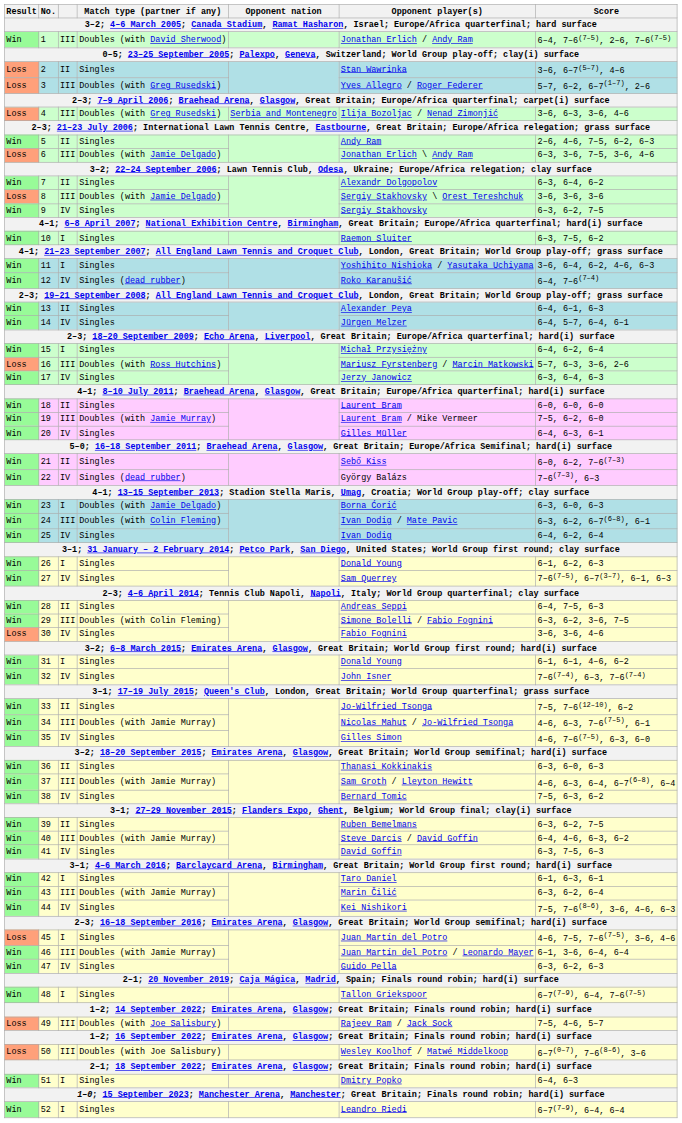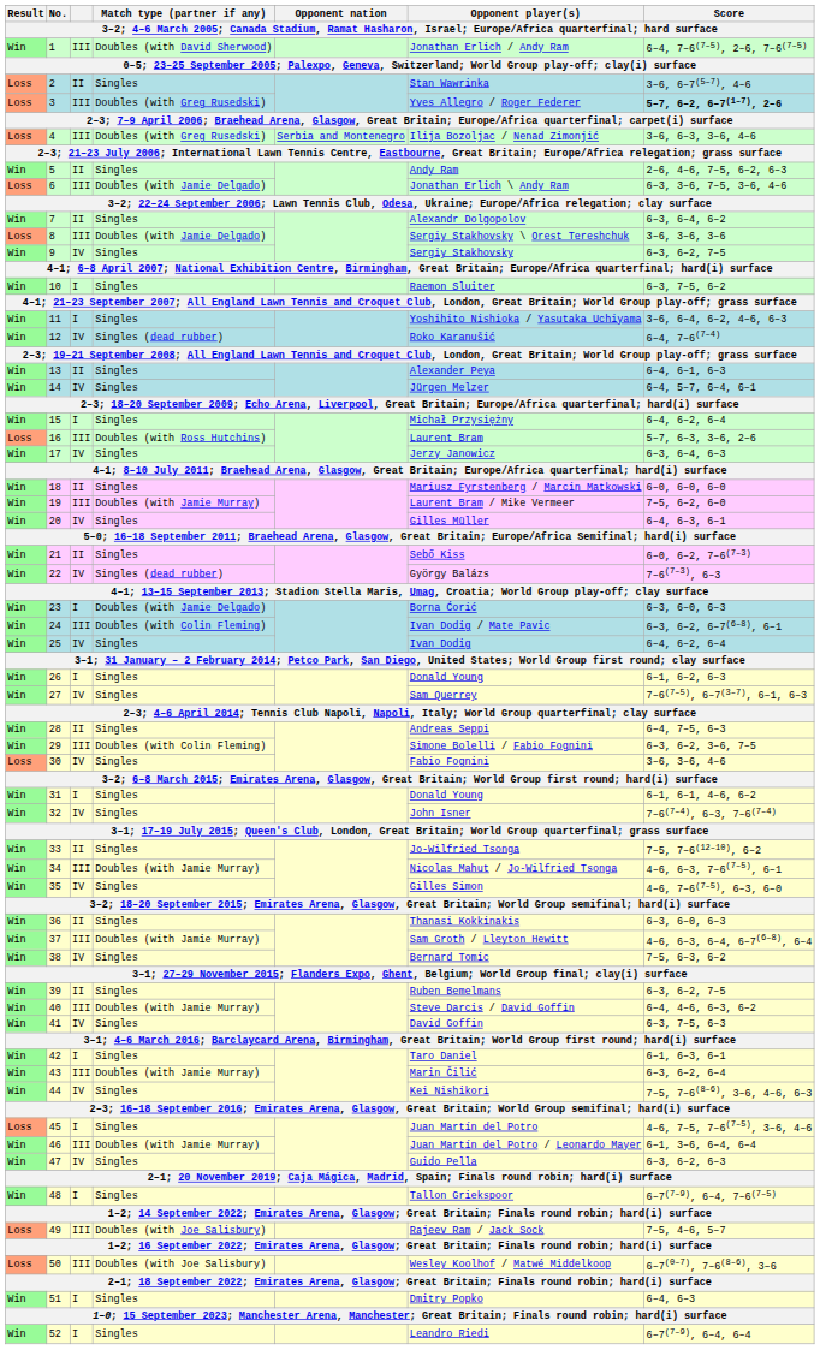 <table class="wikitable nowrap" style=font-size:100%>
 <tr>
 <th>Result</th>
 <th>No.</th>
 <th></th>
 <th>Match type (partner if any)</th>
 <th>Opponent nation</th>
 <th>Opponent player(s)</th>
 <th class="unsortable">Score</th>
 </tr>
 <tr>
 <th colspan=7>3–2; <a href='#'>4–6 March 2005</a>; <a href='#'>Canada Stadium</a>, <a href='#'>Ramat Hasharon</a>, Israel; Europe/Africa quarterfinal; hard surface</th>
 </tr>
 <tr style="background:#cfc;">
 <td bgcolor=98FB98>Win</td>
 <td>1</td>
 <td>III</td>
 <td>Doubles (with <a href='#'>David Sherwood</a>)</td>
 <td></td>
 <td><a href='#'>Jonathan Erlich</a> / <a href='#'>Andy Ram</a></td>
 <td>6–4, 7–6<sup>(7–5)</sup>, 2–6, 7–6<sup>(7–5)</sup></td>
 </tr>
 <tr>
 <th colspan=7>0–5; <a href='#'>23–25 September 2005</a>; <a href='#'>Palexpo</a>, <a href='#'>Geneva</a>, Switzerland; World Group play-off; clay(i) surface</th>
 </tr>
 <tr style="background:#B0E0E6;">
 <td bgcolor=FFA07A>Loss</td>
 <td>2</td>
 <td>II</td>
 <td>Singles</td>
 <td rowspan=2></td>
 <td><a href='#'>Stan Wawrinka</a></td>
 <td>3–6, 6–7<sup>(5–7)</sup>, 4–6</td>
 </tr>
 <tr style="background:#B0E0E6;">
 <td bgcolor=FFA07A>Loss</td>
 <td>3</td>
 <td>III</td>
 <td>Doubles (with <a href='#'>Greg Rusedski</a>)</td>
 <td><a href='#'>Yves Allegro</a> / <a href='#'>Roger Federer</a></td>
-<td>5–7, 6–2, 6–7<sup>(1–7)</sup>, 2–6</td>
+<td><strong>5–7, 6–2, 6–7<sup>(1–7)</sup>, 2–6</strong></td>
 </tr>
 <tr>
 <th colspan=7>2–3; <a href='#'>7–9 April 2006</a>; <a href='#'>Braehead Arena</a>, <a href='#'>Glasgow</a>, Great Britain; Europe/Africa quarterfinal; carpet(i) surface</th>
 </tr>
 <tr style="background:#cfc;">
 <td bgcolor=FFA07A>Loss</td>
 <td>4</td>
 <td>III</td>
 <td>Doubles (with <a href='#'>Greg Rusedski</a>)</td>
 <td> <a href='#'>Serbia and Montenegro</a></td>
 <td><a href='#'>Ilija Bozoljac</a> / <a href='#'>Nenad Zimonjić</a></td>
 <td>3–6, 6–3, 3–6, 4–6</td>
 </tr>
 <tr>
 <th colspan=7>2–3; <a href='#'>21–23 July 2006</a>; International Lawn Tennis Centre, <a href='#'>Eastbourne</a>, Great Britain; Europe/Africa relegation; grass surface</th>
 </tr>
 <tr style="background:#cfc;">
 <td bgcolor=98FB98>Win</td>
 <td>5</td>
 <td>II</td>
 <td>Singles</td>
 <td rowspan=2></td>
 <td><a href='#'>Andy Ram</a></td>
 <td>2–6, 4–6, 7–5, 6–2, 6–3</td>
 </tr>
 <tr style="background:#cfc;">
 <td bgcolor=FFA07A>Loss</td>
 <td>6</td>
 <td>III</td>
 <td>Doubles (with <a href='#'>Jamie Delgado</a>)</td>
 <td><a href='#'>Jonathan Erlich</a> \ <a href='#'>Andy Ram</a></td>
 <td>6–3, 3–6, 7–5, 3–6, 4–6</td>
 </tr>
 <tr>
 <th colspan=7>3–2; <a href='#'>22–24 September 2006</a>; Lawn Tennis Club, <a href='#'>Odesa</a>, Ukraine; Europe/Africa relegation; clay surface</th>
 </tr>
 <tr style="background:#cfc;">
 <td bgcolor=98FB98>Win</td>
 <td>7</td>
 <td>II</td>
 <td>Singles</td>
 <td rowspan=3></td>
 <td><a href='#'>Alexandr Dolgopolov</a></td>
 <td>6–3, 6–4, 6–2</td>
 </tr>
 <tr style="background:#cfc;">
 <td bgcolor=FFA07A>Loss</td>
 <td>8</td>
 <td>III</td>
 <td>Doubles (with <a href='#'>Jamie Delgado</a>)</td>
 <td><a href='#'>Sergiy Stakhovsky</a> \ <a href='#'>Orest Tereshchuk</a></td>
 <td>3–6, 3–6, 3–6</td>
 </tr>
 <tr style="background:#cfc;">
 <td bgcolor=98FB98>Win</td>
 <td>9</td>
 <td>IV</td>
 <td>Singles</td>
 <td><a href='#'>Sergiy Stakhovsky</a></td>
 <td>6–3, 6–2, 7–5</td>
 </tr>
 <tr>
 <th colspan=7>4–1; <a href='#'>6–8 April 2007</a>; <a href='#'>National Exhibition Centre</a>, <a href='#'>Birmingham</a>, Great Britain; Europe/Africa quarterfinal; hard(i) surface</th>
 </tr>
 <tr style="background:#cfc;">
 <td bgcolor=98FB98>Win</td>
 <td>10</td>
 <td>I</td>
 <td>Singles</td>
 <td></td>
 <td><a href='#'>Raemon Sluiter</a></td>
 <td>6–3, 7–5, 6–2</td>
 </tr>
 <tr>
 <th colspan=7>4–1; <a href='#'>21–23 September 2007</a>; <a href='#'>All England Lawn Tennis and Croquet Club</a>, London, Great Britain; World Group play-off; grass surface</th>
 </tr>
 <tr style="background:#b0e0e6;">
 <td bgcolor=98FB98>Win</td>
 <td>11</td>
 <td>I</td>
 <td>Singles</td>
 <td rowspan=2></td>
 <td><a href='#'>Yoshihito Nishioka</a> / <a href='#'>Yasutaka Uchiyama</a></td>
 <td>3–6, 6–4, 6–2, 4–6, 6–3</td>
 </tr>
 <tr style="background:#b0e0e6;">
 <td bgcolor=98FB98>Win</td>
 <td>12</td>
 <td>IV</td>
 <td>Singles (<a href='#'>dead rubber</a>)</td>
 <td><a href='#'>Roko Karanušić</a></td>
 <td>6–4, 7–6<sup>(7–4)</sup></td>
 </tr>
 <tr>
 <th colspan=7>2–3; <a href='#'>19–21 September 2008</a>; <a href='#'>All England Lawn Tennis and Croquet Club</a>, London, Great Britain; World Group play-off; grass surface</th>
 </tr>
 <tr style="background:#b0e0e6;">
 <td bgcolor=98FB98>Win</td>
 <td>13</td>
 <td>II</td>
 <td>Singles</td>
 <td rowspan=2></td>
 <td><a href='#'>Alexander Peya</a></td>
 <td>6–4, 6–1, 6–3</td>
 </tr>
 <tr style="background:#b0e0e6;">
 <td bgcolor=98FB98>Win</td>
 <td>14</td>
 <td>IV</td>
 <td>Singles</td>
 <td><a href='#'>Jürgen Melzer</a></td>
 <td>6–4, 5–7, 6–4, 6–1</td>
 </tr>
 <tr>
 <th colspan=7>2–3; <a href='#'>18–20 September 2009</a>; <a href='#'>Echo Arena</a>, <a href='#'>Liverpool</a>, Great Britain; Europe/Africa quarterfinal; hard(i) surface</th>
 </tr>
 <tr style="background:#cfc;">
 <td bgcolor=98FB98>Win</td>
 <td>15</td>
 <td>I</td>
 <td>Singles</td>
 <td rowspan=3></td>
 <td><a href='#'>Michał Przysiężny</a></td>
 <td>6–4, 6–2, 6–4</td>
 </tr>
 <tr style="background:#cfc;">
 <td bgcolor=FFA07A>Loss</td>
 <td>16</td>
 <td>III</td>
 <td>Doubles (with <a href='#'>Ross Hutchins</a>)</td>
-<td><a href='#'>Mariusz Fyrstenberg</a> / <a href='#'>Marcin Matkowski</a></td>
+<td><a href='#'>Laurent Bram</a></td>
 <td>5–7, 6–3, 3–6, 2–6</td>
 </tr>
 <tr style="background:#cfc;">
 <td bgcolor=98FB98>Win</td>
 <td>17</td>
 <td>IV</td>
 <td>Singles</td>
 <td><a href='#'>Jerzy Janowicz</a></td>
 <td>6–3, 6–4, 6–3</td>
 </tr>
 <tr>
 <th colspan=7>4–1; <a href='#'>8–10 July 2011</a>; <a href='#'>Braehead Arena</a>, <a href='#'>Glasgow</a>, Great Britain; Europe/Africa quarterfinal; hard(i) surface</th>
 </tr>
 <tr style="background:#fcf;">
 <td bgcolor=98FB98>Win</td>
 <td>18</td>
 <td>II</td>
 <td>Singles</td>
 <td rowspan=3></td>
-<td><a href='#'>Laurent Bram</a></td>
+<td><a href='#'>Mariusz Fyrstenberg</a> / <a href='#'>Marcin Matkowski</a></td>
 <td>6–0, 6–0, 6–0</td>
 </tr>
 <tr style="background:#fcf;">
 <td bgcolor=98FB98>Win</td>
 <td>19</td>
 <td>III</td>
 <td>Doubles (with <a href='#'>Jamie Murray</a>)</td>
 <td><a href='#'>Laurent Bram</a> / Mike Vermeer</td>
 <td>7–5, 6–2, 6–0</td>
 </tr>
 <tr style="background:#fcf;">
 <td bgcolor=98FB98>Win</td>
 <td>20</td>
 <td>IV</td>
 <td>Singles</td>
 <td><a href='#'>Gilles Müller</a></td>
 <td>6–4, 6–3, 6–1</td>
 </tr>
 <tr>
 <th colspan=7>5–0; <a href='#'>16–18 September 2011</a>; <a href='#'>Braehead Arena</a>, <a href='#'>Glasgow</a>, Great Britain; Europe/Africa Semifinal; hard(i) surface</th>
 </tr>
 <tr style="background:#fcf;">
 <td bgcolor=98FB98>Win</td>
 <td>21</td>
 <td>II</td>
 <td>Singles</td>
 <td rowspan=2></td>
 <td><a href='#'>Sebő Kiss</a></td>
 <td>6–0, 6–2, 7–6<sup>(7–3)</sup></td>
 </tr>
 <tr style="background:#fcf;">
 <td bgcolor=98FB98>Win</td>
 <td>22</td>
 <td>IV</td>
 <td>Singles (<a href='#'>dead rubber</a>)</td>
 <td>György Balázs</td>
 <td>7–6<sup>(7–3)</sup>, 6–3</td>
 </tr>
 <tr>
 <th colspan=7>4–1; <a href='#'>13–15 September 2013</a>; Stadion Stella Maris, <a href='#'>Umag</a>, Croatia; World Group play-off; clay surface</th>
 </tr>
 <tr style="background:#B0E0E6;">
 <td bgcolor=98FB98>Win</td>
 <td>23</td>
 <td>I</td>
 <td>Doubles (with <a href='#'>Jamie Delgado</a>)</td>
 <td rowspan=3></td>
 <td><a href='#'>Borna Ćorić</a></td>
 <td>6–3, 6–0, 6–3</td>
 </tr>
 <tr style="background:#B0E0E6;">
 <td bgcolor=98FB98>Win</td>
 <td>24</td>
 <td>III</td>
 <td>Doubles (with <a href='#'>Colin Fleming</a>)</td>
 <td><a href='#'>Ivan Dodig</a> / <a href='#'>Mate Pavic</a></td>
 <td>6–3, 6–2, 6–7<sup>(6–8)</sup>, 6–1</td>
 </tr>
 <tr style="background:#B0E0E6;">
 <td bgcolor=98FB98>Win</td>
 <td>25</td>
 <td>IV</td>
 <td>Singles</td>
 <td><a href='#'>Ivan Dodig</a></td>
 <td>6–4, 6–2, 6–4</td>
 </tr>
 <tr>
 <th colspan=7>3–1; <a href='#'>31 January – 2 February 2014</a>; <a href='#'>Petco Park</a>, <a href='#'>San Diego</a>, United States; World Group first round; clay surface</th>
 </tr>
 <tr style="background:#ffc;">
 <td bgcolor=98FB98>Win</td>
 <td>26</td>
 <td>I</td>
 <td>Singles</td>
 <td rowspan=2></td>
 <td><a href='#'>Donald Young</a></td>
 <td>6–1, 6–2, 6–3</td>
 </tr>
 <tr style="background:#ffc;">
 <td bgcolor=98FB98>Win</td>
 <td>27</td>
 <td>IV</td>
 <td>Singles</td>
 <td><a href='#'>Sam Querrey</a></td>
 <td>7–6<sup>(7–5)</sup>, 6–7<sup>(3–7)</sup>, 6–1, 6–3</td>
 </tr>
 <tr>
 <th colspan=7>2–3; <a href='#'>4–6 April 2014</a>; Tennis Club Napoli, <a href='#'>Napoli</a>, Italy; World Group quarterfinal; clay surface</th>
 </tr>
 <tr style="background:#ffc;">
 <td bgcolor=98FB98>Win</td>
 <td>28</td>
 <td>II</td>
 <td>Singles</td>
 <td rowspan=3></td>
 <td><a href='#'>Andreas Seppi</a></td>
 <td>6–4, 7–5, 6–3</td>
 </tr>
 <tr style="background:#ffc;">
 <td bgcolor=98FB98>Win</td>
 <td>29</td>
 <td>III</td>
 <td>Doubles (with Colin Fleming)</td>
 <td><a href='#'>Simone Bolelli</a> / <a href='#'>Fabio Fognini</a></td>
 <td>6–3, 6–2, 3–6, 7–5</td>
 </tr>
 <tr style="background:#ffc;">
 <td bgcolor=FFA07A>Loss</td>
 <td>30</td>
 <td>IV</td>
 <td>Singles</td>
 <td><a href='#'>Fabio Fognini</a></td>
 <td>3–6, 3–6, 4–6</td>
 </tr>
 <tr>
 <th colspan=7>3–2; <a href='#'>6–8 March 2015</a>; <a href='#'>Emirates Arena</a>, <a href='#'>Glasgow</a>, Great Britain; World Group first round; hard(i) surface</th>
 </tr>
 <tr style="background:#ffc;">
 <td bgcolor=98FB98>Win</td>
 <td>31</td>
 <td>I</td>
 <td>Singles</td>
 <td rowspan=2></td>
 <td><a href='#'>Donald Young</a></td>
 <td>6–1, 6–1, 4–6, 6–2</td>
 </tr>
 <tr style="background:#ffc;">
 <td bgcolor=98FB98>Win</td>
 <td>32</td>
 <td>IV</td>
 <td>Singles</td>
 <td><a href='#'>John Isner</a></td>
 <td>7–6<sup>(7–4)</sup>, 6–3, 7–6<sup>(7–4)</sup></td>
 </tr>
 <tr>
 <th colspan=7>3–1; <a href='#'>17–19 July 2015</a>; <a href='#'>Queen's Club</a>, London, Great Britain; World Group quarterfinal; grass surface</th>
 </tr>
 <tr style="background:#ffc;">
 <td bgcolor=98FB98>Win</td>
 <td>33</td>
 <td>II</td>
 <td>Singles</td>
 <td rowspan=3></td>
 <td><a href='#'>Jo-Wilfried Tsonga</a></td>
 <td>7–5, 7–6<sup>(12–10)</sup>, 6–2</td>
 </tr>
 <tr style="background:#ffc;">
 <td bgcolor=98FB98>Win</td>
 <td>34</td>
 <td>III</td>
 <td>Doubles (with Jamie Murray)</td>
 <td><a href='#'>Nicolas Mahut</a> / <a href='#'>Jo-Wilfried Tsonga</a></td>
 <td>4–6, 6–3, 7–6<sup>(7–5)</sup>, 6–1</td>
 </tr>
 <tr style="background:#ffc;">
 <td bgcolor=98FB98>Win</td>
 <td>35</td>
 <td>IV</td>
 <td>Singles</td>
 <td><a href='#'>Gilles Simon</a></td>
 <td>4–6, 7–6<sup>(7–5)</sup>, 6–3, 6–0</td>
 </tr>
 <tr>
 <th colspan=7>3–2; <a href='#'>18–20 September 2015</a>; <a href='#'>Emirates Arena</a>, <a href='#'>Glasgow</a>, Great Britain; World Group semifinal; hard(i) surface</th>
 </tr>
 <tr style="background:#ffc;">
 <td bgcolor=98FB98>Win</td>
 <td>36</td>
 <td>II</td>
 <td>Singles</td>
 <td rowspan=3></td>
 <td><a href='#'>Thanasi Kokkinakis</a></td>
 <td>6–3, 6–0, 6–3</td>
 </tr>
 <tr style="background:#ffc;">
 <td bgcolor=98FB98>Win</td>
 <td>37</td>
 <td>III</td>
 <td>Doubles (with Jamie Murray)</td>
 <td><a href='#'>Sam Groth</a> / <a href='#'>Lleyton Hewitt</a></td>
 <td>4–6, 6–3, 6–4, 6–7<sup>(6–8)</sup>, 6–4</td>
 </tr>
 <tr style="background:#ffc;">
 <td bgcolor=98FB98>Win</td>
 <td>38</td>
 <td>IV</td>
 <td>Singles</td>
 <td><a href='#'>Bernard Tomic</a></td>
 <td>7–5, 6–3, 6–2</td>
 </tr>
 <tr>
 <th colspan=7>3–1; <a href='#'>27–29 November 2015</a>; <a href='#'>Flanders Expo</a>, <a href='#'>Ghent</a>, Belgium; World Group final; clay(i) surface</th>
 </tr>
 <tr style="background:#ffc;">
 <td bgcolor=98FB98>Win</td>
 <td>39</td>
 <td>II</td>
 <td>Singles</td>
 <td rowspan=3></td>
 <td><a href='#'>Ruben Bemelmans</a></td>
 <td>6–3, 6–2, 7–5</td>
 </tr>
 <tr style="background:#ffc;">
 <td bgcolor=98FB98>Win</td>
 <td>40</td>
 <td>III</td>
 <td>Doubles (with Jamie Murray)</td>
 <td><a href='#'>Steve Darcis</a> / <a href='#'>David Goffin</a></td>
 <td>6–4, 4–6, 6–3, 6–2</td>
 </tr>
 <tr style="background:#ffc;">
 <td bgcolor=98FB98>Win</td>
 <td>41</td>
 <td>IV</td>
 <td>Singles</td>
 <td><a href='#'>David Goffin</a></td>
 <td>6–3, 7–5, 6–3</td>
 </tr>
 <tr>
 <th colspan=7>3–1; <a href='#'>4–6 March 2016</a>; <a href='#'>Barclaycard Arena</a>, <a href='#'>Birmingham</a>, Great Britain; World Group first round; hard(i) surface</th>
 </tr>
 <tr style="background:#ffc;">
 <td bgcolor=98FB98>Win</td>
 <td>42</td>
 <td>I</td>
 <td>Singles</td>
 <td rowspan=3></td>
 <td><a href='#'>Taro Daniel</a></td>
 <td>6–1, 6–3, 6–1</td>
 </tr>
 <tr style="background:#ffc;">
 <td bgcolor=98FB98>Win</td>
 <td>43</td>
 <td>III</td>
 <td>Doubles (with Jamie Murray)</td>
 <td><a href='#'>Marin Čilić</a></td>
 <td>6–3, 6–2, 6–4</td>
 </tr>
 <tr style="background:#ffc;">
 <td bgcolor=98FB98>Win</td>
 <td>44</td>
 <td>IV</td>
 <td>Singles</td>
 <td><a href='#'>Kei Nishikori</a></td>
 <td>7–5, 7–6<sup>(8–6)</sup>, 3–6, 4–6, 6–3</td>
 </tr>
 <tr>
 <th colspan=7>2–3; <a href='#'>16–18 September 2016</a>; <a href='#'>Emirates Arena</a>, <a href='#'>Glasgow</a>, Great Britain; World Group semifinal; hard(i) surface</th>
 </tr>
 <tr style="background:#ffc;">
 <td bgcolor=FFA07A>Loss</td>
 <td>45</td>
 <td>I</td>
 <td>Singles</td>
 <td rowspan=3></td>
 <td><a href='#'>Juan Martín del Potro</a></td>
 <td>4–6, 7–5, 7–6<sup>(7–5)</sup>, 3–6, 4–6</td>
 </tr>
 <tr style="background:#ffc;">
 <td bgcolor=98FB98>Win</td>
 <td>46</td>
 <td>III</td>
 <td>Doubles (with Jamie Murray)</td>
 <td><a href='#'>Juan Martín del Potro</a> / <a href='#'>Leonardo Mayer</a></td>
 <td>6–1, 3–6, 6–4, 6–4</td>
 </tr>
 <tr style="background:#ffc;">
 <td bgcolor=98FB98>Win</td>
 <td>47</td>
 <td>IV</td>
 <td>Singles</td>
 <td><a href='#'>Guido Pella</a></td>
 <td>6–3, 6–2, 6–3</td>
 </tr>
 <tr>
 <th colspan=7>2–1; <a href='#'>20 November 2019</a>; <a href='#'>Caja Mágica</a>, <a href='#'>Madrid</a>, Spain; Finals round robin; hard(i) surface</th>
 </tr>
 <tr style="background:#ffc;">
 <td bgcolor=98FB98>Win</td>
 <td>48</td>
 <td>I</td>
 <td>Singles</td>
 <td></td>
 <td><a href='#'>Tallon Griekspoor</a></td>
 <td>6–7<sup>(7–9)</sup>, 6–4, 7–6<sup>(7–5)</sup></td>
 </tr>
 <tr>
 <th colspan=8>1–2; <a href='#'>14 September 2022</a>; <a href='#'>Emirates Arena</a>, <a href='#'>Glasgow</a>; Great Britain; Finals round robin; hard(i) surface</th>
 </tr>
 <tr style="background:#ffc;">
 <td bgcolor=FFA07A>Loss</td>
 <td>49</td>
 <td>III</td>
 <td>Doubles (with <a href='#'>Joe Salisbury</a>)</td>
 <td></td>
 <td><a href='#'>Rajeev Ram</a> / <a href='#'>Jack Sock</a></td>
 <td>7–5, 4–6, 5–7</td>
 </tr>
 <tr>
 <th colspan=8>1–2; <a href='#'>16 September 2022</a>; <a href='#'>Emirates Arena</a>, <a href='#'>Glasgow</a>; Great Britain; Finals round robin; hard(i) surface</th>
 </tr>
 <tr style="background:#ffc;">
 <td bgcolor=FFA07A>Loss</td>
 <td>50</td>
 <td>III</td>
 <td>Doubles (with Joe Salisbury)</td>
 <td></td>
 <td><a href='#'>Wesley Koolhof</a> / <a href='#'>Matwé Middelkoop</a></td>
 <td>6–7<sup>(0–7)</sup>, 7–6<sup>(8–6)</sup>, 3–6</td>
 </tr>
 <tr>
 <th colspan=8>2–1; <a href='#'>18 September 2022</a>; <a href='#'>Emirates Arena</a>, <a href='#'>Glasgow</a>; Great Britain; Finals round robin; hard(i) surface</th>
 </tr>
 <tr style="background:#ffc;">
 <td bgcolor=98FB98>Win</td>
 <td>51</td>
 <td>I</td>
 <td>Singles</td>
 <td></td>
 <td><a href='#'>Dmitry Popko</a></td>
 <td>6–4, 6–3</td>
 </tr>
 <tr>
 <th colspan=8><em>1–0</em>; <a href='#'>15 September 2023</a>; <a href='#'>Manchester Arena</a>, <a href='#'>Manchester</a>; Great Britain; Finals round robin; hard(i) surface</th>
 </tr>
 <tr style="background:#ffc;">
 <td bgcolor=98FB98>Win</td>
 <td>52</td>
 <td>I</td>
 <td>Singles</td>
 <td></td>
 <td><a href='#'>Leandro Riedi</a></td>
 <td>6–7<sup>(7–9)</sup>, 6–4, 6–4</td>
 </tr>
 </table>
